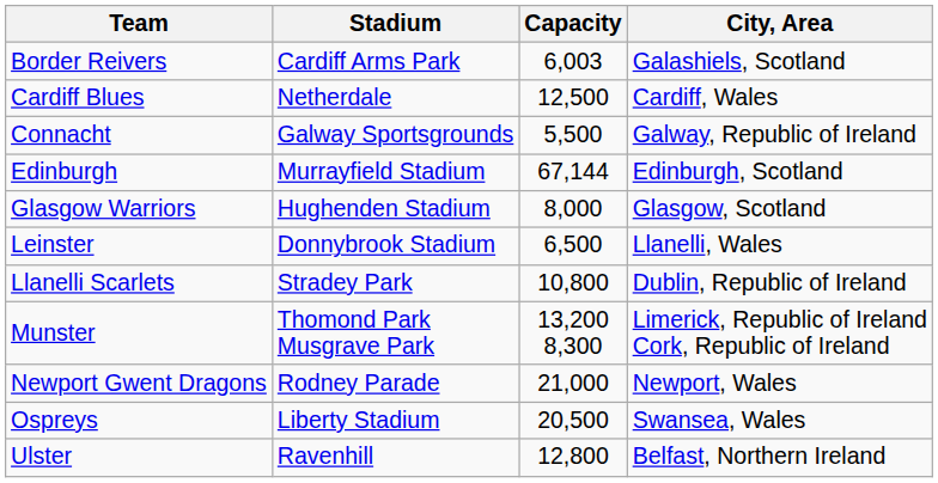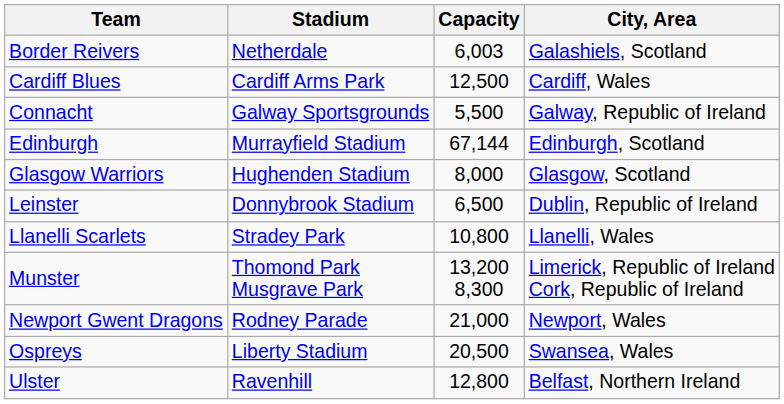 <table class="wikitable">
 <tr>
 <th>Team</th>
 <th>Stadium</th>
 <th>Capacity</th>
 <th>City, Area</th>
 </tr>
 <tr>
 <td> <a href='#'>Border Reivers</a></td>
-<td><a href='#'>Cardiff Arms Park</a></td>
+<td><a href='#'>Netherdale</a></td>
 <td style="text-align:center;">6,003</td>
 <td><a href='#'>Galashiels</a>, Scotland</td>
 </tr>
 <tr>
 <td> <a href='#'>Cardiff Blues</a></td>
-<td><a href='#'>Netherdale</a></td>
+<td><a href='#'>Cardiff Arms Park</a></td>
 <td style="text-align:center;">12,500</td>
 <td><a href='#'>Cardiff</a>, Wales</td>
 </tr>
 <tr>
 <td> <a href='#'>Connacht</a></td>
 <td><a href='#'>Galway Sportsgrounds</a></td>
 <td style="text-align:center;">5,500</td>
 <td><a href='#'>Galway</a>, Republic of Ireland</td>
 </tr>
 <tr>
 <td> <a href='#'>Edinburgh</a></td>
 <td><a href='#'>Murrayfield Stadium</a></td>
 <td style="text-align:center;">67,144</td>
 <td><a href='#'>Edinburgh</a>, Scotland</td>
 </tr>
 <tr>
 <td> <a href='#'>Glasgow Warriors</a></td>
 <td><a href='#'>Hughenden Stadium</a></td>
 <td style="text-align:center;">8,000</td>
 <td><a href='#'>Glasgow</a>, Scotland</td>
 </tr>
 <tr>
 <td> <a href='#'>Leinster</a></td>
 <td><a href='#'>Donnybrook Stadium</a></td>
 <td style="text-align:center;">6,500</td>
-<td><a href='#'>Llanelli</a>, Wales</td>
+<td><a href='#'>Dublin</a>, Republic of Ireland</td>
 </tr>
 <tr>
 <td> <a href='#'>Llanelli Scarlets</a></td>
 <td><a href='#'>Stradey Park</a></td>
 <td style="text-align:center;">10,800</td>
-<td><a href='#'>Dublin</a>, Republic of Ireland</td>
+<td><a href='#'>Llanelli</a>, Wales</td>
 </tr>
 <tr>
 <td> <a href='#'>Munster</a></td>
 <td><a href='#'>Thomond Park</a><br><a href='#'>Musgrave Park</a></td>
 <td style="text-align:center;">13,200<br>8,300</td>
 <td><a href='#'>Limerick</a>, Republic of Ireland<br><a href='#'>Cork</a>, Republic of Ireland</td>
 </tr>
 <tr>
 <td> <a href='#'>Newport Gwent Dragons</a></td>
 <td><a href='#'>Rodney Parade</a></td>
 <td style="text-align:center;">21,000</td>
 <td><a href='#'>Newport</a>, Wales</td>
 </tr>
 <tr>
 <td> <a href='#'>Ospreys</a></td>
 <td><a href='#'>Liberty Stadium</a></td>
 <td style="text-align:center;">20,500</td>
 <td><a href='#'>Swansea</a>, Wales</td>
 </tr>
 <tr>
 <td> <a href='#'>Ulster</a></td>
 <td><a href='#'>Ravenhill</a></td>
 <td style="text-align:center;">12,800</td>
 <td><a href='#'>Belfast</a>, Northern Ireland</td>
 </tr>
 </table>
